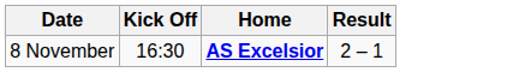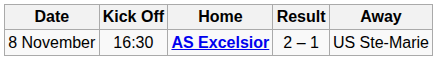 <table class="wikitable" style="text-align: center">
 <tr>
 <th scope="col">Date</th>
 <th scope="col">Kick Off</th>
 <th scope="col">Home</th>
 <th scope="col">Result</th>
+<th scope="col">Away</th>
 </tr>
 <tr>
 <td>8 November</td>
 <td>16:30</td>
 <td><strong><a href='#'>AS Excelsior</a></strong></td>
 <td>2 – 1</td>
+<td>US Ste-Marie</td>
 </tr>
 </table>
